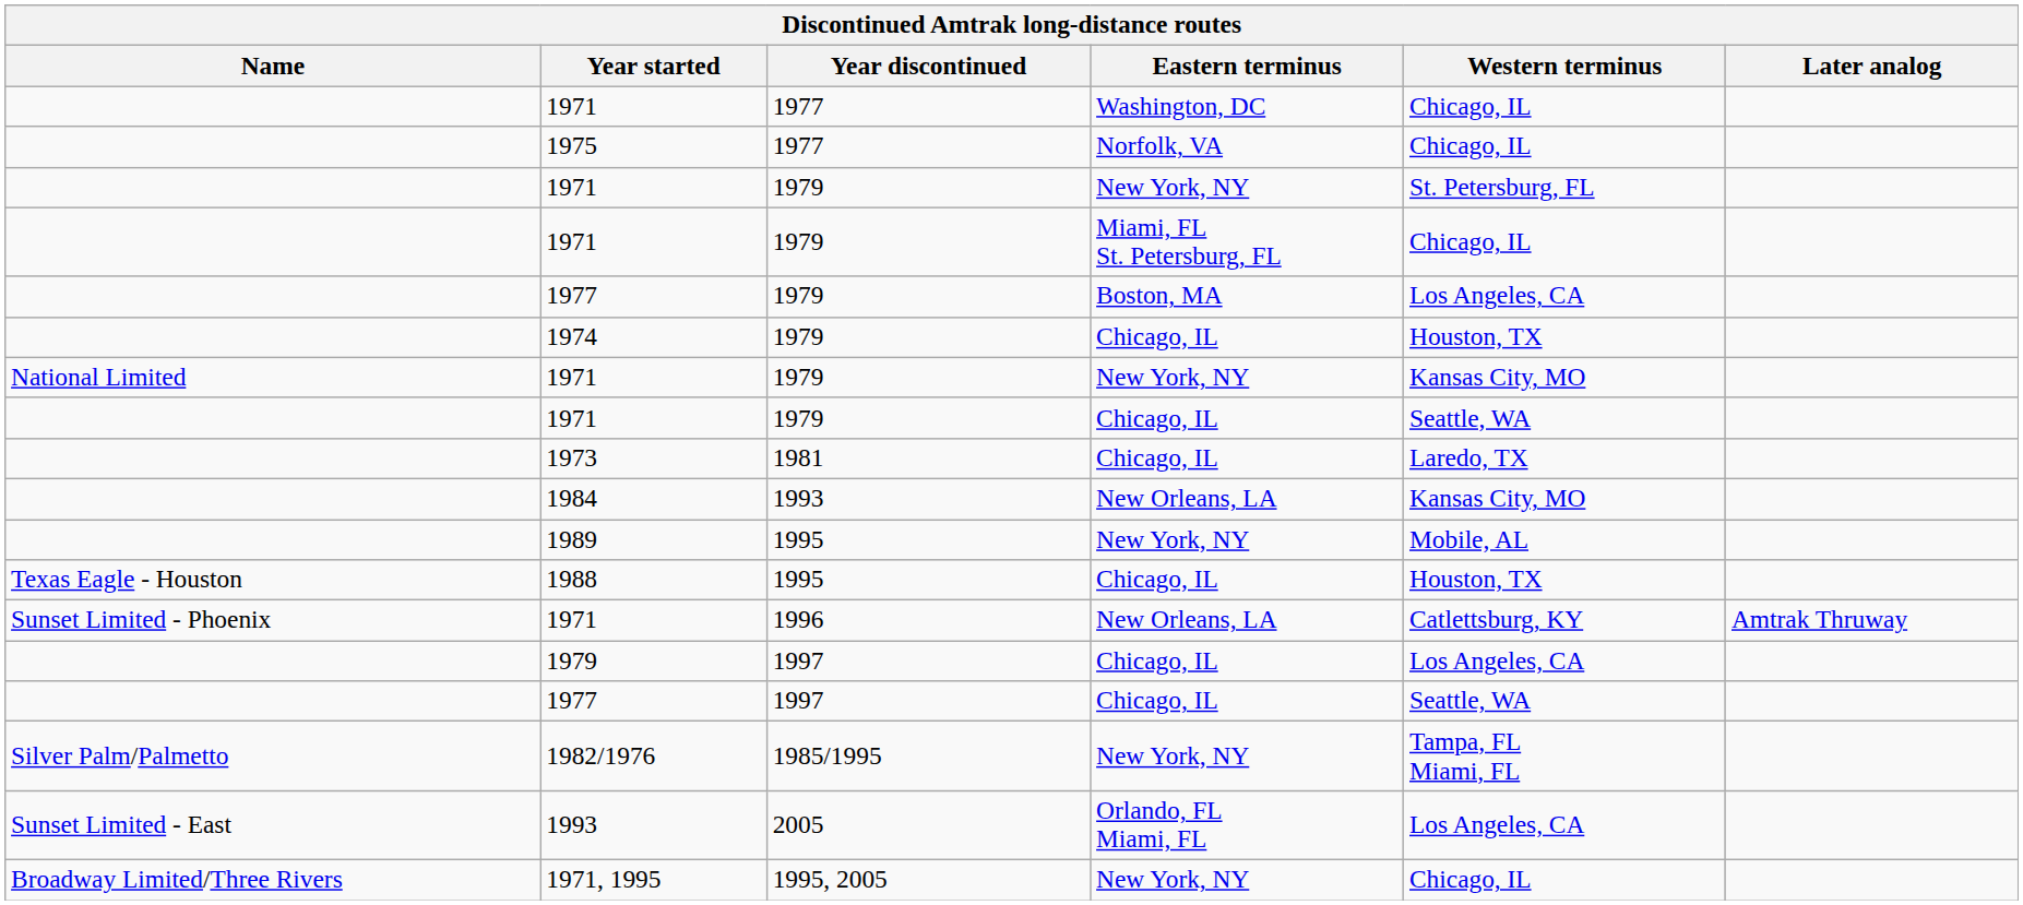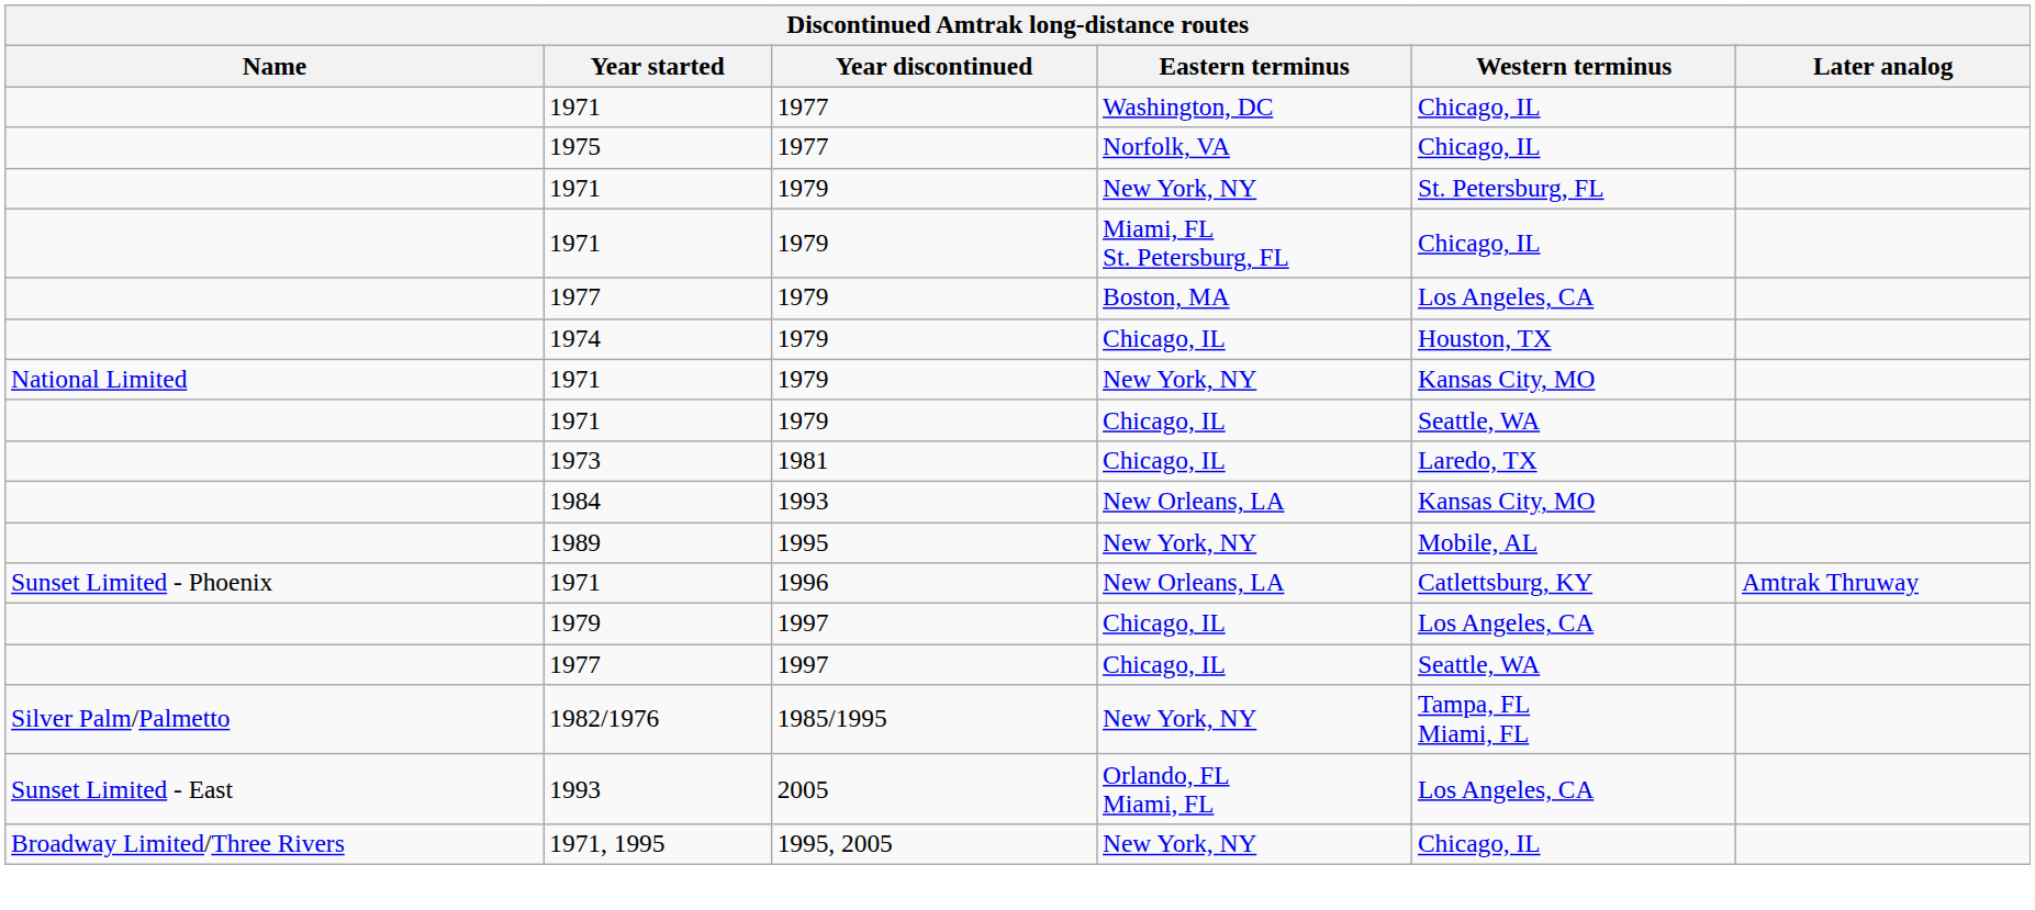 <table class="wikitable collapsible autocollapse" style="width:100%;">
 <tr>
 <th colspan="6">Discontinued Amtrak long-distance routes</th>
 </tr>
 <tr>
 <th>Name</th>
 <th>Year started</th>
 <th>Year discontinued</th>
 <th>Eastern terminus</th>
 <th>Western terminus</th>
 <th>Later analog</th>
 </tr>
 <tr>
 <td></td>
 <td>1971</td>
 <td data-sort-value="1529">1977</td>
 <td><a href='#'>Washington, DC</a></td>
 <td><a href='#'>Chicago, IL</a></td>
 <td></td>
 </tr>
 <tr>
 <td></td>
 <td>1975</td>
 <td>1977</td>
 <td><a href='#'>Norfolk, VA</a></td>
 <td><a href='#'>Chicago, IL</a></td>
 <td></td>
 </tr>
 <tr>
 <td></td>
 <td>1971</td>
 <td>1979</td>
 <td><a href='#'>New York, NY</a></td>
 <td><a href='#'>St. Petersburg, FL</a></td>
 <td></td>
 </tr>
 <tr>
 <td></td>
 <td>1971</td>
 <td>1979</td>
 <td><a href='#'>Miami, FL</a><br><a href='#'>St. Petersburg, FL</a></td>
 <td><a href='#'>Chicago, IL</a></td>
 <td></td>
 </tr>
 <tr>
 <td></td>
 <td>1977</td>
 <td>1979</td>
 <td><a href='#'>Boston, MA</a></td>
 <td><a href='#'>Los Angeles, CA</a></td>
 <td></td>
 </tr>
 <tr>
 <td></td>
 <td>1974</td>
 <td>1979</td>
 <td><a href='#'>Chicago, IL</a></td>
 <td><a href='#'>Houston, TX</a></td>
 <td></td>
 </tr>
 <tr>
 <td><a href='#'>National Limited</a></td>
 <td>1971</td>
 <td>1979</td>
 <td><a href='#'>New York, NY</a></td>
 <td><a href='#'>Kansas City, MO</a></td>
 <td></td>
 </tr>
 <tr>
 <td></td>
 <td>1971</td>
 <td>1979</td>
 <td><a href='#'>Chicago, IL</a></td>
 <td><a href='#'>Seattle, WA</a></td>
 <td></td>
 </tr>
 <tr>
 <td></td>
 <td>1973</td>
 <td>1981</td>
 <td><a href='#'>Chicago, IL</a></td>
 <td><a href='#'>Laredo, TX</a></td>
 <td></td>
 </tr>
 <tr>
 <td></td>
 <td>1984</td>
 <td>1993</td>
 <td><a href='#'>New Orleans, LA</a></td>
 <td><a href='#'>Kansas City, MO</a></td>
 <td></td>
 </tr>
 <tr>
 <td></td>
 <td>1989</td>
 <td>1995</td>
 <td><a href='#'>New York, NY</a></td>
 <td><a href='#'>Mobile, AL</a></td>
 <td></td>
 </tr>
 <tr>
-<td><a href='#'>Texas Eagle</a> - Houston</td>
-<td>1988</td>
-<td>1995</td>
-<td><a href='#'>Chicago, IL</a></td>
-<td><a href='#'>Houston, TX</a></td>
-<td></td>
-</tr>
-<tr>
 <td><a href='#'>Sunset Limited</a> - Phoenix</td>
 <td>1971</td>
 <td>1996</td>
 <td><a href='#'>New Orleans, LA</a></td>
 <td><a href='#'>Catlettsburg, KY</a></td>
 <td><a href='#'>Amtrak Thruway</a></td>
 </tr>
 <tr>
 <td></td>
 <td>1979</td>
 <td>1997</td>
 <td><a href='#'>Chicago, IL</a></td>
 <td><a href='#'>Los Angeles, CA</a></td>
 <td></td>
 </tr>
 <tr>
 <td></td>
 <td>1977</td>
 <td>1997</td>
 <td><a href='#'>Chicago, IL</a></td>
 <td><a href='#'>Seattle, WA</a></td>
 <td></td>
 </tr>
 <tr>
 <td><a href='#'>Silver Palm</a>/<a href='#'>Palmetto</a></td>
 <td>1982/1976</td>
 <td>1985/1995</td>
 <td><a href='#'>New York, NY</a></td>
 <td><a href='#'>Tampa, FL</a><br><a href='#'>Miami, FL</a></td>
 <td></td>
 </tr>
 <tr>
 <td><a href='#'>Sunset Limited</a> - East</td>
 <td>1993</td>
 <td>2005</td>
 <td><a href='#'>Orlando, FL</a><br><a href='#'>Miami, FL</a></td>
 <td><a href='#'>Los Angeles, CA</a></td>
 <td></td>
 </tr>
 <tr>
 <td><a href='#'>Broadway Limited</a>/<a href='#'>Three Rivers</a></td>
 <td>1971, 1995</td>
 <td>1995, 2005</td>
 <td><a href='#'>New York, NY</a></td>
 <td><a href='#'>Chicago, IL</a></td>
 <td></td>
 </tr>
 </table>
